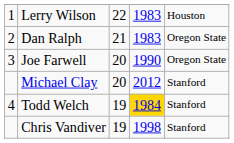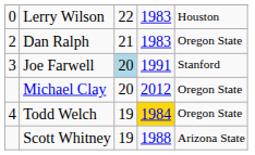 <table class="wikitable">
 <tr>
 </tr>
 <tr>
-<td>1</td>
+<td>0</td>
 <td>Lerry Wilson</td>
 <td>22</td>
 <td><a href='#'>1983</a></td>
 <td style="font-size:80%;">Houston</td>
 </tr>
 <tr>
 <td>2</td>
 <td>Dan Ralph</td>
 <td>21</td>
 <td><a href='#'>1983</a></td>
 <td style="font-size:80%;">Oregon State</td>
 </tr>
 <tr>
 <td>3</td>
 <td>Joe Farwell</td>
-<td>20</td>
-<td><a href='#'>1990</a></td>
-<td style="font-size:80%;">Oregon State</td>
+<td style="background: lightblue;">20</td>
+<td><a href='#'>1991</a></td>
+<td style="font-size:80%;">Stanford</td>
 </tr>
 <tr>
 <td></td>
 <td><a href='#'>Michael Clay</a></td>
 <td>20</td>
 <td><a href='#'>2012</a></td>
-<td style="font-size:80%;">Stanford</td>
+<td style="font-size:80%;">Oregon State</td>
 </tr>
 <tr>
 <td>4</td>
 <td>Todd Welch</td>
 <td>19</td>
 <td style="background: gold;"><a href='#'>1984</a></td>
-<td style="font-size:80%;">Stanford</td>
+<td style="font-size:80%;">Oregon State</td>
 </tr>
 <tr>
 <td></td>
-<td>Chris Vandiver</td>
+<td>Scott Whitney</td>
 <td>19</td>
-<td><a href='#'>1998</a></td>
-<td style="font-size:80%;">Stanford</td>
+<td><a href='#'>1988</a></td>
+<td style="font-size:80%;">Arizona State</td>
 </tr>
 </table>
